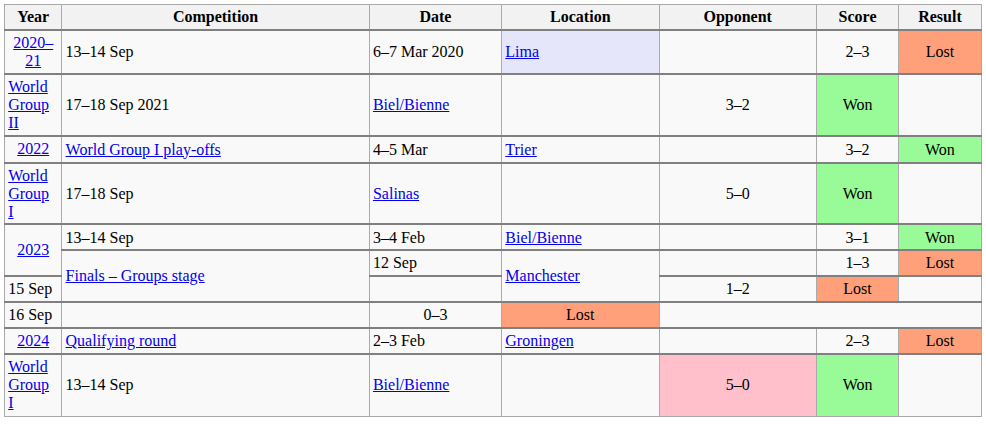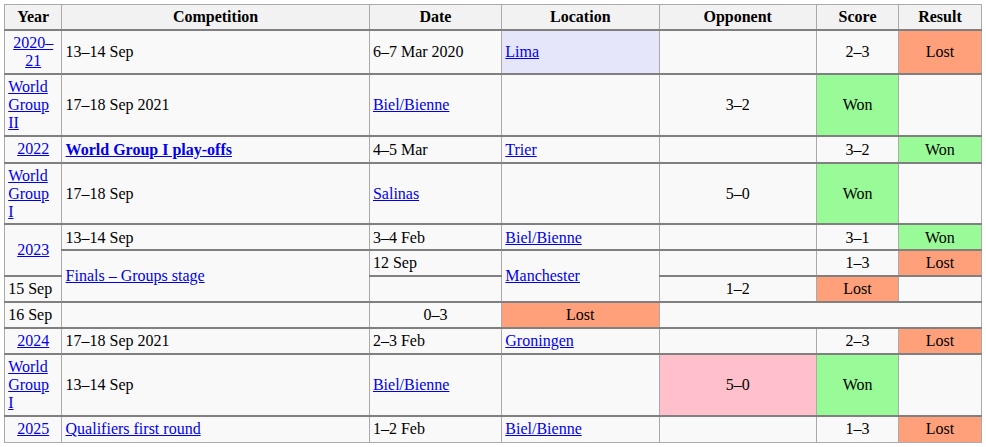 <table class="wikitable collapsible">
 <tr>
 <th width="50">Year</th>
 <th width="300">Competition</th>
 <th width="125">Date</th>
 <th width="150">Location</th>
 <th width="150">Opponent</th>
 <th width="75">Score</th>
 <th width="75">Result</th>
 </tr>
 <tr>
 </tr>
 <tr style="border-top:2px solid gray;">
 <td align="center" rowspan="2"><a href='#'>2020–21</a></td>
 <td>13–14 Sep</td>
 <td>6–7 Mar 2020</td>
 <td style="background: lavender;"> <a href='#'>Lima</a></td>
 <td></td>
 <td align="center">2–3</td>
 <td align="center" bgcolor="#FFA07A">Lost</td>
 </tr>
 <tr>
 </tr>
 <tr style="border-top:2px solid gray;">
 <td><a href='#'>World Group II</a></td>
 <td>17–18 Sep 2021</td>
 <td> <a href='#'>Biel/Bienne</a></td>
 <td></td>
 <td align="center">3–2</td>
 <td align="center" bgcolor="#98FB98">Won</td>
 </tr>
 <tr>
 </tr>
 <tr style="border-top:2px solid gray;">
 <td align="center" rowspan="2"><a href='#'>2022</a></td>
-<td><a href='#'>World Group I play-offs</a></td>
+<td><strong><a href='#'>World Group I play-offs</a></strong></td>
 <td>4–5 Mar</td>
 <td> <a href='#'>Trier</a></td>
 <td></td>
 <td align="center">3–2</td>
 <td align="center" bgcolor="#98FB98">Won</td>
 </tr>
 <tr>
 </tr>
 <tr style="border-top:2px solid gray;">
 <td><a href='#'>World Group I</a></td>
 <td>17–18 Sep</td>
 <td> <a href='#'>Salinas</a></td>
 <td></td>
 <td align="center">5–0</td>
 <td align="center" bgcolor="#98FB98">Won</td>
 </tr>
 <tr>
 </tr>
 <tr style="border-top:2px solid gray;">
 <td align="center" rowspan="4"><a href='#'>2023</a></td>
 <td>13–14 Sep</td>
 <td>3–4 Feb</td>
 <td> <a href='#'>Biel/Bienne</a></td>
 <td></td>
 <td align="center">3–1</td>
 <td align="center" bgcolor="#98FB98">Won</td>
 </tr>
 <tr>
 </tr>
 <tr style="border-top:2px solid gray;">
 <td rowspan="3"><a href='#'>Finals – Groups stage</a></td>
 <td>12 Sep</td>
 <td rowspan="3"> <a href='#'>Manchester</a></td>
 <td></td>
 <td align="center">1–3</td>
 <td align="center" bgcolor="#FFA07A">Lost</td>
 </tr>
 <tr>
 </tr>
 <tr style="border-top:2px solid gray;">
 <td>15 Sep</td>
 <td></td>
 <td align="center">1–2</td>
 <td align="center" bgcolor="#FFA07A">Lost</td>
 </tr>
 <tr>
 </tr>
 <tr style="border-top:2px solid gray;">
 <td>16 Sep</td>
 <td></td>
 <td align="center">0–3</td>
 <td align="center" bgcolor="#FFA07A">Lost</td>
 </tr>
 <tr>
 </tr>
 <tr style="border-top:2px solid gray;">
 <td align="center" rowspan="2"><a href='#'>2024</a></td>
-<td><a href='#'>Qualifying round</a></td>
+<td>17–18 Sep 2021</td>
 <td>2–3 Feb</td>
 <td> <a href='#'>Groningen</a></td>
 <td></td>
 <td align="center">2–3</td>
 <td align="center" bgcolor="#FFA07A">Lost</td>
 </tr>
 <tr>
 </tr>
 <tr style="border-top:2px solid gray;">
 <td><a href='#'>World Group I</a></td>
 <td>13–14 Sep</td>
 <td> <a href='#'>Biel/Bienne</a></td>
 <td></td>
 <td align="center" style="background: pink;">5–0</td>
 <td align="center" bgcolor="#98FB98">Won</td>
 </tr>
 <tr>
 </tr>
+<tr style="border-top:2px solid gray;">
+<td align="center" rowspan="1"><a href='#'>2025</a></td>
+<td><a href='#'>Qualifiers first round</a></td>
+<td>1–2 Feb</td>
+<td> <a href='#'>Biel/Bienne</a></td>
+<td></td>
+<td align="center">1–3</td>
+<td align="center" bgcolor="#FFA07A">Lost</td>
+</tr>
 </table>
